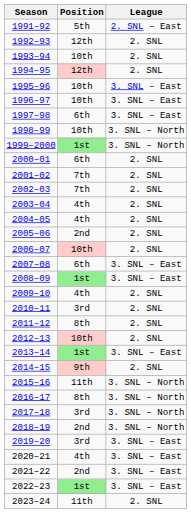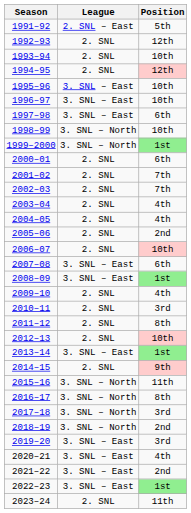 <table class="wikitable" style="text-align: center">
 <tr>
 <th>Season</th>
+<th>League</th>
 <th>Position</th>
-<th>League</th>
 </tr>
 <tr>
 <td><a href='#'>1991–92</a></td>
+<td><a href='#'>2. SNL</a> – East</td>
 <td>5th</td>
-<td><a href='#'>2. SNL</a> – East</td>
 </tr>
 <tr>
 <td><a href='#'>1992–93</a></td>
+<td>2. SNL</td>
 <td>12th</td>
-<td>2. SNL</td>
 </tr>
 <tr>
 <td><a href='#'>1993–94</a></td>
+<td>2. SNL</td>
 <td>10th</td>
-<td>2. SNL</td>
 </tr>
 <tr>
 <td><a href='#'>1994–95</a></td>
+<td>2. SNL</td>
 <td style="background: #FFCCCC;">12th</td>
-<td>2. SNL</td>
 </tr>
 <tr>
 <td><a href='#'>1995–96</a></td>
+<td><a href='#'>3. SNL</a> – East</td>
 <td>10th</td>
-<td><a href='#'>3. SNL</a> – East</td>
 </tr>
 <tr>
 <td><a href='#'>1996–97</a></td>
+<td>3. SNL – East</td>
 <td>10th</td>
-<td>3. SNL – East</td>
 </tr>
 <tr>
 <td><a href='#'>1997–98</a></td>
+<td>3. SNL – East</td>
 <td>6th</td>
-<td>3. SNL – East</td>
 </tr>
 <tr>
 <td><a href='#'>1998–99</a></td>
+<td>3. SNL – North</td>
 <td>10th</td>
-<td>3. SNL – North</td>
 </tr>
 <tr>
 <td><a href='#'>1999–2000</a></td>
+<td>3. SNL – North</td>
 <td style="background: #90EE90;">1st</td>
-<td>3. SNL – North</td>
 </tr>
 <tr>
 <td><a href='#'>2000–01</a></td>
+<td>2. SNL</td>
 <td>6th</td>
-<td>2. SNL</td>
 </tr>
 <tr>
 <td><a href='#'>2001–02</a></td>
+<td>2. SNL</td>
 <td>7th</td>
-<td>2. SNL</td>
 </tr>
 <tr>
 <td><a href='#'>2002–03</a></td>
+<td>2. SNL</td>
 <td>7th</td>
-<td>2. SNL</td>
 </tr>
 <tr>
 <td><a href='#'>2003–04</a></td>
+<td>2. SNL</td>
 <td>4th</td>
-<td>2. SNL</td>
 </tr>
 <tr>
 <td><a href='#'>2004–05</a></td>
+<td>2. SNL</td>
 <td>4th</td>
-<td>2. SNL</td>
 </tr>
 <tr>
 <td><a href='#'>2005–06</a></td>
+<td>2. SNL</td>
 <td>2nd</td>
-<td>2. SNL</td>
 </tr>
 <tr>
 <td><a href='#'>2006–07</a></td>
+<td>2. SNL</td>
 <td style="background: #FFCCCC;">10th</td>
-<td>2. SNL</td>
 </tr>
 <tr>
 <td><a href='#'>2007–08</a></td>
+<td>3. SNL – East</td>
 <td>6th</td>
-<td>3. SNL – East</td>
 </tr>
 <tr>
 <td><a href='#'>2008–09</a></td>
+<td>3. SNL – East</td>
 <td style="background: #90EE90;">1st</td>
-<td>3. SNL – East</td>
 </tr>
 <tr>
 <td><a href='#'>2009–10</a></td>
+<td>2. SNL</td>
 <td>4th</td>
-<td>2. SNL</td>
 </tr>
 <tr>
 <td><a href='#'>2010–11</a></td>
+<td>2. SNL</td>
 <td>3rd</td>
-<td>2. SNL</td>
 </tr>
 <tr>
 <td><a href='#'>2011–12</a></td>
+<td>2. SNL</td>
 <td>8th</td>
-<td>2. SNL</td>
 </tr>
 <tr>
 <td><a href='#'>2012–13</a></td>
+<td>2. SNL</td>
 <td style="background: #FFCCCC;">10th</td>
-<td>2. SNL</td>
 </tr>
 <tr>
 <td><a href='#'>2013–14</a></td>
+<td>3. SNL – East</td>
 <td style="background: #90EE90;">1st</td>
-<td>3. SNL – East</td>
 </tr>
 <tr>
 <td><a href='#'>2014–15</a></td>
+<td>2. SNL</td>
 <td style="background: #FFCCCC;">9th</td>
-<td>2. SNL</td>
 </tr>
 <tr>
 <td><a href='#'>2015–16</a></td>
+<td>3. SNL – North</td>
 <td>11th</td>
-<td>3. SNL – North</td>
 </tr>
 <tr>
 <td><a href='#'>2016–17</a></td>
+<td>3. SNL – North</td>
 <td>8th</td>
-<td>3. SNL – North</td>
 </tr>
 <tr>
 <td><a href='#'>2017–18</a></td>
+<td>3. SNL – North</td>
 <td>3rd</td>
-<td>3. SNL – North</td>
 </tr>
 <tr>
 <td><a href='#'>2018–19</a></td>
+<td>3. SNL – North</td>
 <td>2nd</td>
-<td>3. SNL – North</td>
 </tr>
 <tr>
 <td><a href='#'>2019–20</a></td>
+<td>3. SNL – East</td>
 <td>3rd</td>
-<td>3. SNL – East</td>
 </tr>
 <tr>
 <td>2020–21</td>
+<td>3. SNL – East</td>
 <td>4th</td>
-<td>3. SNL – East</td>
 </tr>
 <tr>
 <td>2021–22</td>
+<td>3. SNL – East</td>
 <td>2nd</td>
-<td>3. SNL – East</td>
 </tr>
 <tr>
 <td>2022–23</td>
+<td>3. SNL – East</td>
 <td style="background: #90EE90;">1st</td>
-<td>3. SNL – East</td>
 </tr>
 <tr>
 <td>2023–24</td>
+<td>2. SNL</td>
 <td>11th</td>
-<td>2. SNL</td>
 </tr>
 </table>
